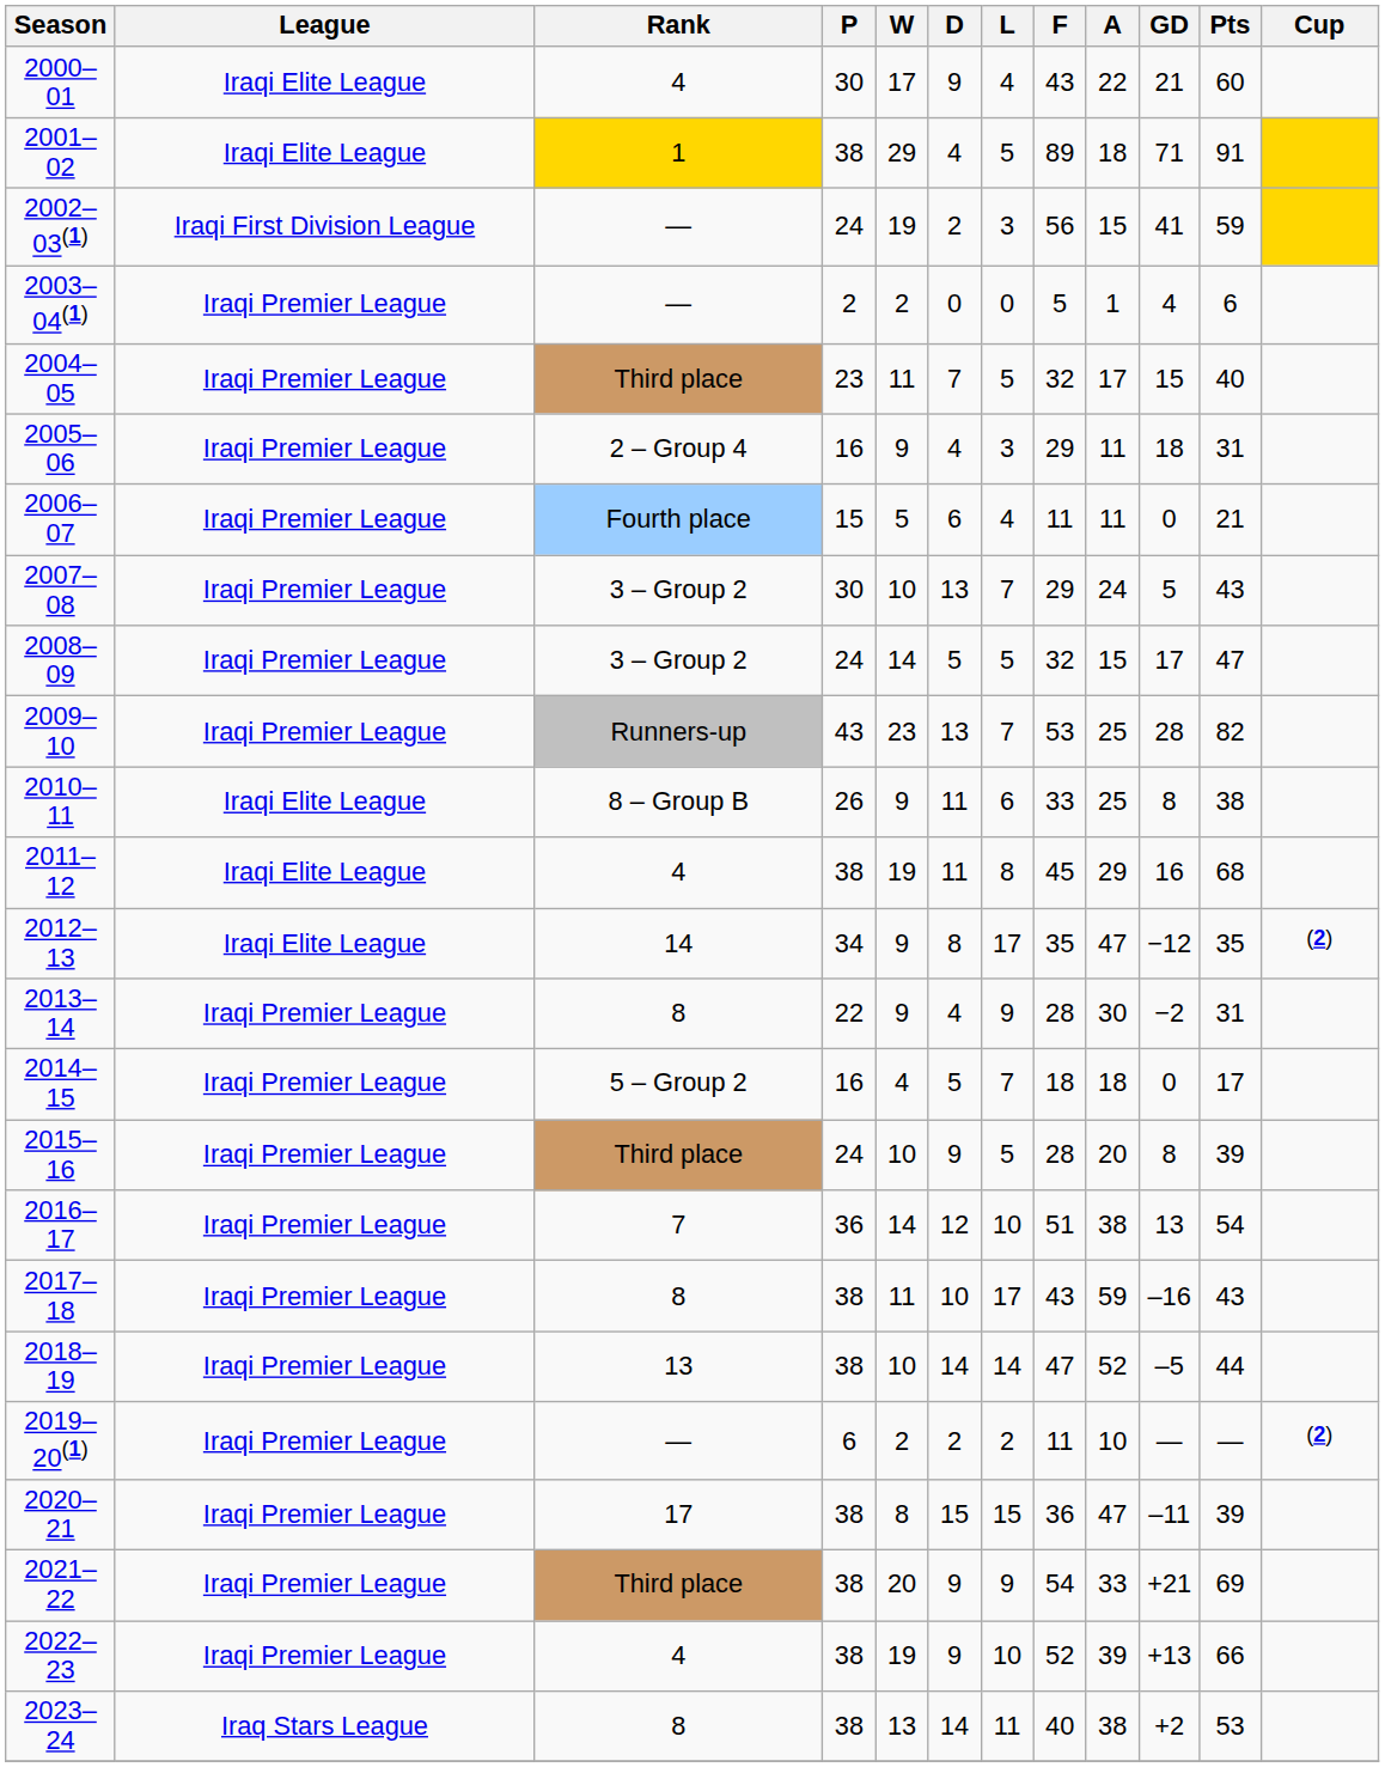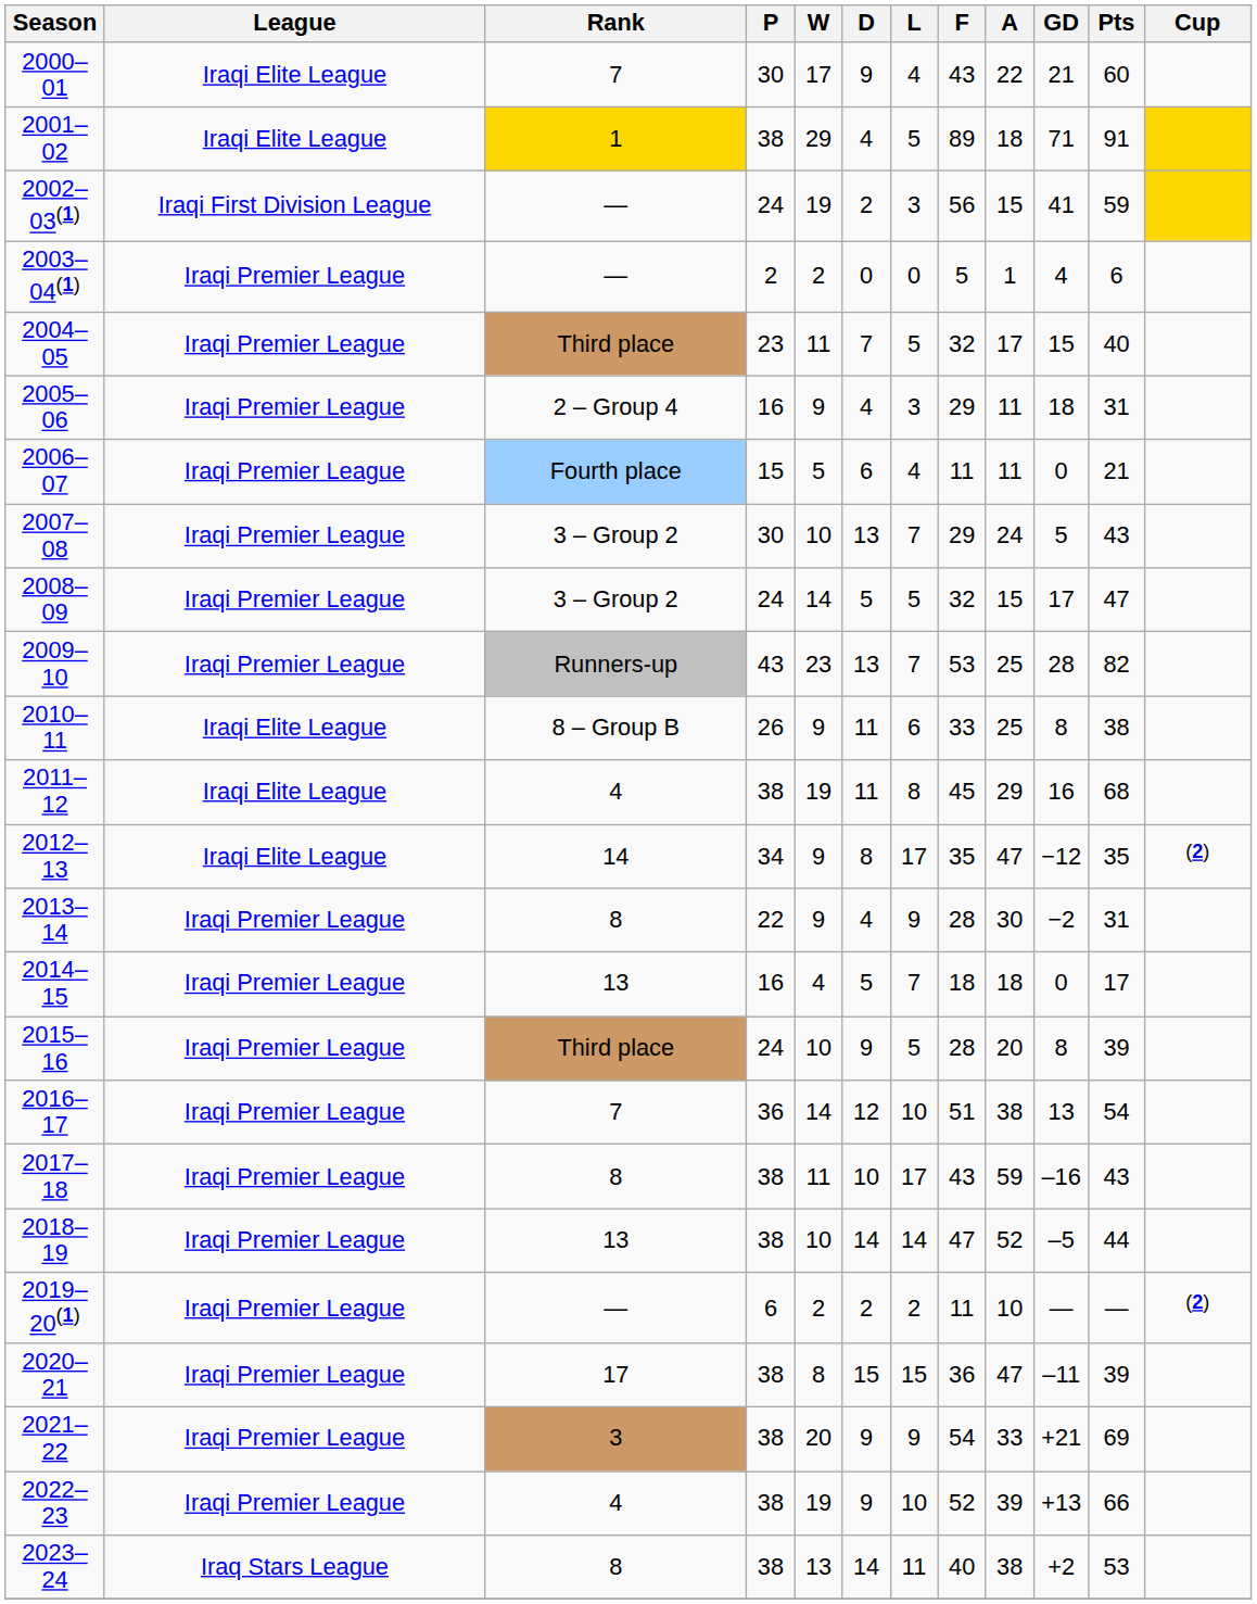 <table class="wikitable sortable" style="width:845px; text-align:center;">
 <tr>
 <th style="width:60px;">Season</th>
 <th style="width:250px;">League</th>
 <th style="width:170px;">Rank</th>
 <th style="width:25px;">P</th>
 <th style="width:25px;">W</th>
 <th style="width:25px;">D</th>
 <th style="width:25px;">L</th>
 <th style="width:25px;">F</th>
 <th style="width:25px;">A</th>
 <th style="width:30px;">GD</th>
 <th style="width:30px;">Pts</th>
 <th style="width:65px;">Cup</th>
 </tr>
 <tr>
 <td><a href='#'>2000–01</a></td>
 <td><a href='#'>Iraqi Elite League</a></td>
-<td>4</td>
+<td>7</td>
 <td>30</td>
 <td>17</td>
 <td>9</td>
 <td>4</td>
 <td>43</td>
 <td>22</td>
 <td>21</td>
 <td>60</td>
 <td></td>
 </tr>
 <tr>
 <td><a href='#'>2001–02</a></td>
 <td><a href='#'>Iraqi Elite League</a></td>
 <td style="background:gold;">1</td>
 <td>38</td>
 <td>29</td>
 <td>4</td>
 <td>5</td>
 <td>89</td>
 <td>18</td>
 <td>71</td>
 <td>91</td>
 <td style="background:gold;"></td>
 </tr>
 <tr>
 <td><a href='#'>2002–03</a><sup>(<strong><a href='#'>1</a></strong>)</sup></td>
 <td><a href='#'>Iraqi First Division League</a></td>
 <td>—</td>
 <td>24</td>
 <td>19</td>
 <td>2</td>
 <td>3</td>
 <td>56</td>
 <td>15</td>
 <td>41</td>
 <td>59</td>
 <td style="background:gold;"></td>
 </tr>
 <tr>
 <td><a href='#'>2003–04</a><sup>(<strong><a href='#'>1</a></strong>)</sup></td>
 <td><a href='#'>Iraqi Premier League</a></td>
 <td>—</td>
 <td>2</td>
 <td>2</td>
 <td>0</td>
 <td>0</td>
 <td>5</td>
 <td>1</td>
 <td>4</td>
 <td>6</td>
 <td></td>
 </tr>
 <tr>
 <td><a href='#'>2004–05</a></td>
 <td><a href='#'>Iraqi Premier League</a></td>
 <td style="background:#c96;">Third place</td>
 <td>23</td>
 <td>11</td>
 <td>7</td>
 <td>5</td>
 <td>32</td>
 <td>17</td>
 <td>15</td>
 <td>40</td>
 <td></td>
 </tr>
 <tr>
 <td><a href='#'>2005–06</a></td>
 <td><a href='#'>Iraqi Premier League</a></td>
 <td>2 – Group 4</td>
 <td>16</td>
 <td>9</td>
 <td>4</td>
 <td>3</td>
 <td>29</td>
 <td>11</td>
 <td>18</td>
 <td>31</td>
 <td></td>
 </tr>
 <tr>
 <td><a href='#'>2006–07</a></td>
 <td><a href='#'>Iraqi Premier League</a></td>
 <td style="background:#9acdff;">Fourth place</td>
 <td>15</td>
 <td>5</td>
 <td>6</td>
 <td>4</td>
 <td>11</td>
 <td>11</td>
 <td>0</td>
 <td>21</td>
 <td></td>
 </tr>
 <tr>
 <td><a href='#'>2007–08</a></td>
 <td><a href='#'>Iraqi Premier League</a></td>
 <td>3 – Group 2</td>
 <td>30</td>
 <td>10</td>
 <td>13</td>
 <td>7</td>
 <td>29</td>
 <td>24</td>
 <td>5</td>
 <td>43</td>
 <td></td>
 </tr>
 <tr>
 <td><a href='#'>2008–09</a></td>
 <td><a href='#'>Iraqi Premier League</a></td>
 <td>3 – Group 2</td>
 <td>24</td>
 <td>14</td>
 <td>5</td>
 <td>5</td>
 <td>32</td>
 <td>15</td>
 <td>17</td>
 <td>47</td>
 <td></td>
 </tr>
 <tr>
 <td><a href='#'>2009–10</a></td>
 <td><a href='#'>Iraqi Premier League</a></td>
 <td style="background:silver;">Runners-up</td>
 <td>43</td>
 <td>23</td>
 <td>13</td>
 <td>7</td>
 <td>53</td>
 <td>25</td>
 <td>28</td>
 <td>82</td>
 <td></td>
 </tr>
 <tr>
 <td><a href='#'>2010–11</a></td>
 <td><a href='#'>Iraqi Elite League</a></td>
 <td>8 – Group B</td>
 <td>26</td>
 <td>9</td>
 <td>11</td>
 <td>6</td>
 <td>33</td>
 <td>25</td>
 <td>8</td>
 <td>38</td>
 <td></td>
 </tr>
 <tr>
 <td><a href='#'>2011–12</a></td>
 <td><a href='#'>Iraqi Elite League</a></td>
 <td>4</td>
 <td>38</td>
 <td>19</td>
 <td>11</td>
 <td>8</td>
 <td>45</td>
 <td>29</td>
 <td>16</td>
 <td>68</td>
 <td></td>
 </tr>
 <tr>
 <td><a href='#'>2012–13</a></td>
 <td><a href='#'>Iraqi Elite League</a></td>
 <td>14</td>
 <td>34</td>
 <td>9</td>
 <td>8</td>
 <td>17</td>
 <td>35</td>
 <td>47</td>
 <td>−12</td>
 <td>35</td>
 <td><em></em><sup>(<strong><a href='#'>2</a></strong>)</sup></td>
 </tr>
 <tr>
 <td><a href='#'>2013–14</a></td>
 <td><a href='#'>Iraqi Premier League</a></td>
 <td>8</td>
 <td>22</td>
 <td>9</td>
 <td>4</td>
 <td>9</td>
 <td>28</td>
 <td>30</td>
 <td>−2</td>
 <td>31</td>
 <td></td>
 </tr>
 <tr>
 <td><a href='#'>2014–15</a></td>
 <td><a href='#'>Iraqi Premier League</a></td>
-<td>5 – Group 2</td>
+<td>13</td>
 <td>16</td>
 <td>4</td>
 <td>5</td>
 <td>7</td>
 <td>18</td>
 <td>18</td>
 <td>0</td>
 <td>17</td>
 <td></td>
 </tr>
 <tr>
 <td><a href='#'>2015–16</a></td>
 <td><a href='#'>Iraqi Premier League</a></td>
 <td style="background:#c96;">Third place</td>
 <td>24</td>
 <td>10</td>
 <td>9</td>
 <td>5</td>
 <td>28</td>
 <td>20</td>
 <td>8</td>
 <td>39</td>
 <td></td>
 </tr>
 <tr>
 <td><a href='#'>2016–17</a></td>
 <td><a href='#'>Iraqi Premier League</a></td>
 <td>7</td>
 <td>36</td>
 <td>14</td>
 <td>12</td>
 <td>10</td>
 <td>51</td>
 <td>38</td>
 <td>13</td>
 <td>54</td>
 <td></td>
 </tr>
 <tr>
 <td><a href='#'>2017–18</a></td>
 <td><a href='#'>Iraqi Premier League</a></td>
 <td>8</td>
 <td>38</td>
 <td>11</td>
 <td>10</td>
 <td>17</td>
 <td>43</td>
 <td>59</td>
 <td>–16</td>
 <td>43</td>
 <td></td>
 </tr>
 <tr>
 <td><a href='#'>2018–19</a></td>
 <td><a href='#'>Iraqi Premier League</a></td>
 <td>13</td>
 <td>38</td>
 <td>10</td>
 <td>14</td>
 <td>14</td>
 <td>47</td>
 <td>52</td>
 <td>–5</td>
 <td>44</td>
 <td></td>
 </tr>
 <tr>
 <td><a href='#'>2019–20</a><sup>(<strong><a href='#'>1</a></strong>)</sup></td>
 <td><a href='#'>Iraqi Premier League</a></td>
 <td>—</td>
 <td>6</td>
 <td>2</td>
 <td>2</td>
 <td>2</td>
 <td>11</td>
 <td>10</td>
 <td>—</td>
 <td>—</td>
 <td><em></em><sup>(<strong><a href='#'>2</a></strong>)</sup></td>
 </tr>
 <tr>
 <td><a href='#'>2020–21</a></td>
 <td><a href='#'>Iraqi Premier League</a></td>
 <td>17</td>
 <td>38</td>
 <td>8</td>
 <td>15</td>
 <td>15</td>
 <td>36</td>
 <td>47</td>
 <td>–11</td>
 <td>39</td>
 <td></td>
 </tr>
 <tr>
 <td><a href='#'>2021–22</a></td>
 <td><a href='#'>Iraqi Premier League</a></td>
-<td style="background:#c96;">Third place</td>
+<td style="background:#c96;">3</td>
 <td>38</td>
 <td>20</td>
 <td>9</td>
 <td>9</td>
 <td>54</td>
 <td>33</td>
 <td>+21</td>
 <td>69</td>
 <td></td>
 </tr>
 <tr>
 <td><a href='#'>2022–23</a></td>
 <td><a href='#'>Iraqi Premier League</a></td>
 <td>4</td>
 <td>38</td>
 <td>19</td>
 <td>9</td>
 <td>10</td>
 <td>52</td>
 <td>39</td>
 <td>+13</td>
 <td>66</td>
 <td></td>
 </tr>
 <tr>
 <td><a href='#'>2023–24</a></td>
 <td><a href='#'>Iraq Stars League</a></td>
 <td>8</td>
 <td>38</td>
 <td>13</td>
 <td>14</td>
 <td>11</td>
 <td>40</td>
 <td>38</td>
 <td>+2</td>
 <td>53</td>
 <td></td>
 </tr>
 <tr>
 </tr>
 </table>
